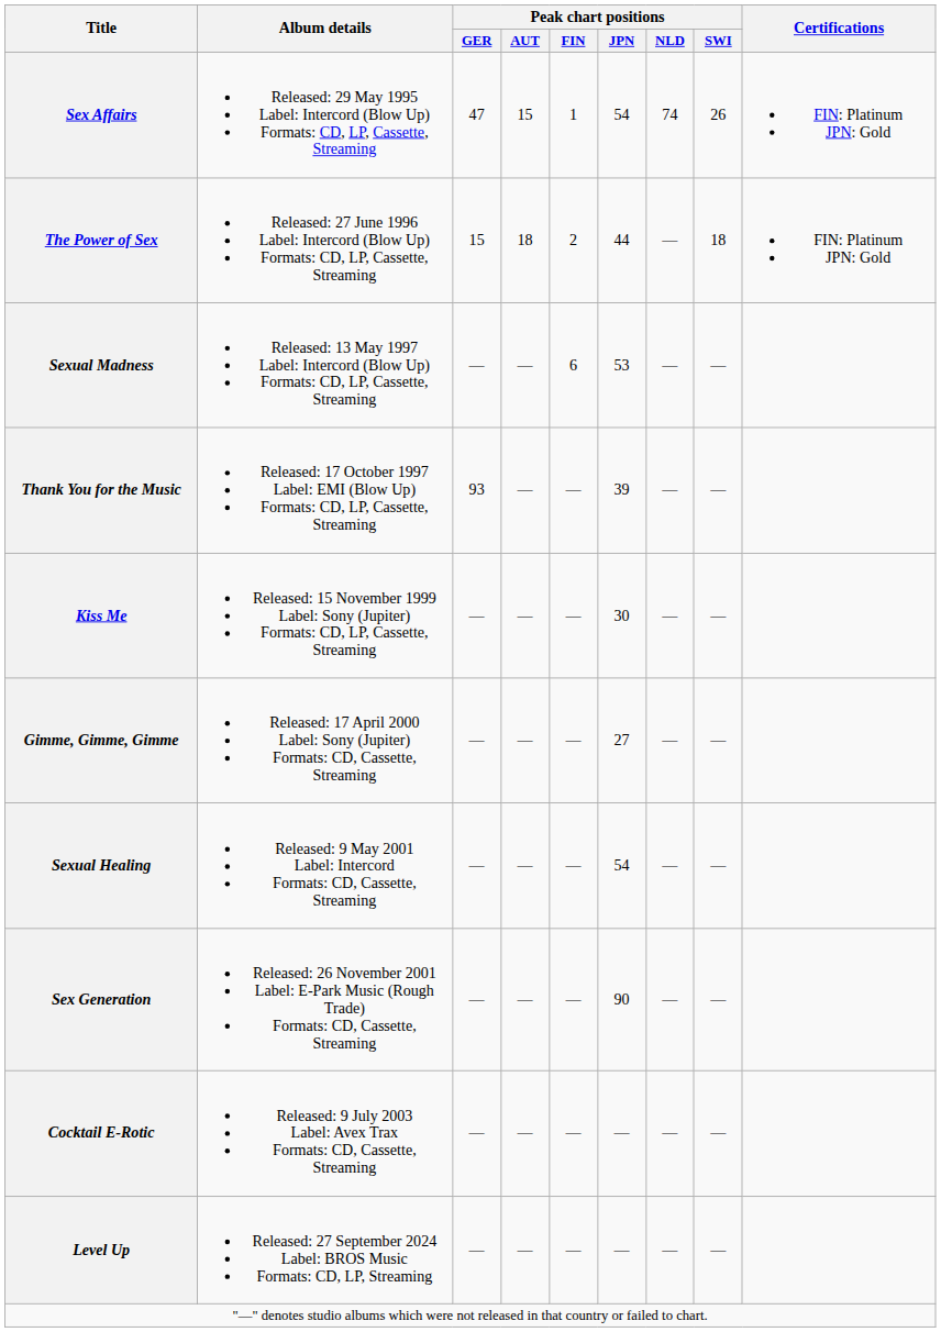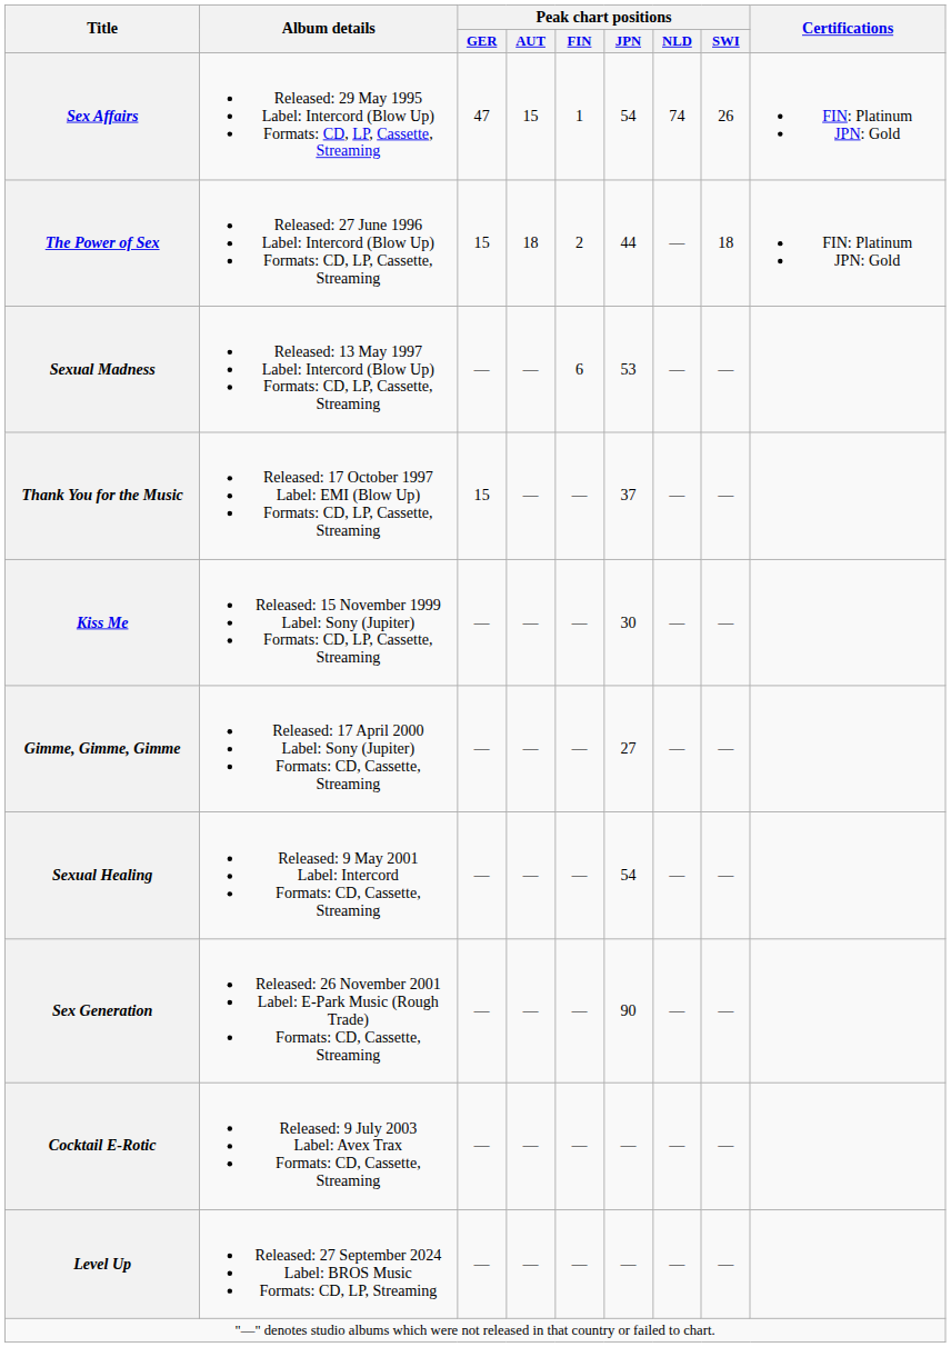 <table class="wikitable plainrowheaders" style="text-align:center;">
 <tr>
 <th scope="col" rowspan="2" style="width:12em;">Title</th>
 <th scope="col" rowspan="2" style="width:16em;">Album details</th>
 <th scope="col" colspan="6">Peak chart positions</th>
 <th scope="col" rowspan="2" style="width:12em;"><a href='#'>Certifications</a></th>
 </tr>
 <tr>
 <th scope="col" style="width:3em;font-size:90%;"><a href='#'>GER</a><br></th>
 <th scope="col" style="width:3em;font-size:90%;"><a href='#'>AUT</a><br></th>
 <th scope="col" style="width:3em;font-size:90%;"><a href='#'>FIN</a><br></th>
 <th scope="col" style="width:3em;font-size:90%;"><a href='#'>JPN</a><br></th>
 <th scope="col" style="width:3em;font-size:90%;"><a href='#'>NLD</a><br></th>
 <th scope="col" style="width:3em;font-size:90%;"><a href='#'>SWI</a><br></th>
 </tr>
 <tr>
 <th scope="row"><em><a href='#'>Sex Affairs</a></em></th>
 <td><br><ul><li>Released: 29 May 1995</li><li>Label: Intercord (Blow Up)</li><li>Formats: <a href='#'>CD</a>, <a href='#'>LP</a>, <a href='#'>Cassette</a>, <a href='#'>Streaming</a></li></ul></td>
 <td>47</td>
 <td>15</td>
 <td>1</td>
 <td>54</td>
 <td>74</td>
 <td>26</td>
 <td><br><ul><li><a href='#'>FIN</a>: Platinum</li><li><a href='#'>JPN</a>: Gold</li></ul></td>
 </tr>
 <tr>
 <th scope="row"><em><a href='#'>The Power of Sex</a></em></th>
 <td><br><ul><li>Released: 27 June 1996</li><li>Label: Intercord (Blow Up)</li><li>Formats: CD, LP, Cassette, Streaming</li></ul></td>
 <td>15</td>
 <td>18</td>
 <td>2</td>
 <td>44</td>
 <td>—</td>
 <td>18</td>
 <td><br><ul><li>FIN: Platinum</li><li>JPN: Gold</li></ul></td>
 </tr>
 <tr>
 <th scope="row"><em>Sexual Madness</em></th>
 <td><br><ul><li>Released: 13 May 1997</li><li>Label: Intercord (Blow Up)</li><li>Formats: CD, LP, Cassette, Streaming</li></ul></td>
 <td>—</td>
 <td>—</td>
 <td>6</td>
 <td>53</td>
 <td>—</td>
 <td>—</td>
 <td></td>
 </tr>
 <tr>
 <th scope="row"><em>Thank You for the Music</em></th>
 <td><br><ul><li>Released: 17 October 1997</li><li>Label: EMI (Blow Up)</li><li>Formats: CD, LP, Cassette, Streaming</li></ul></td>
-<td>93</td>
+<td>15</td>
 <td>—</td>
 <td>—</td>
-<td>39</td>
+<td>37</td>
 <td>—</td>
 <td>—</td>
 <td></td>
 </tr>
 <tr>
 <th scope="row"><em><a href='#'>Kiss Me</a></em></th>
 <td><br><ul><li>Released: 15 November 1999</li><li>Label: Sony (Jupiter)</li><li>Formats: CD, LP, Cassette, Streaming</li></ul></td>
 <td>—</td>
 <td>—</td>
 <td>—</td>
 <td>30</td>
 <td>—</td>
 <td>—</td>
 <td></td>
 </tr>
 <tr>
 <th scope="row"><em>Gimme, Gimme, Gimme</em></th>
 <td><br><ul><li>Released: 17 April 2000</li><li>Label: Sony (Jupiter)</li><li>Formats: CD, Cassette, Streaming</li></ul></td>
 <td>—</td>
 <td>—</td>
 <td>—</td>
 <td>27</td>
 <td>—</td>
 <td>—</td>
 <td></td>
 </tr>
 <tr>
 <th scope="row"><em>Sexual Healing</em></th>
 <td><br><ul><li>Released: 9 May 2001</li><li>Label: Intercord</li><li>Formats: CD, Cassette, Streaming</li></ul></td>
 <td>—</td>
 <td>—</td>
 <td>—</td>
 <td>54</td>
 <td>—</td>
 <td>—</td>
 <td></td>
 </tr>
 <tr>
 <th scope="row"><em>Sex Generation</em></th>
 <td><br><ul><li>Released: 26 November 2001</li><li>Label: E-Park Music (Rough Trade)</li><li>Formats: CD, Cassette, Streaming</li></ul></td>
 <td>—</td>
 <td>—</td>
 <td>—</td>
 <td>90</td>
 <td>—</td>
 <td>—</td>
 <td></td>
 </tr>
 <tr>
 <th scope="row"><em>Cocktail E-Rotic</em></th>
 <td><br><ul><li>Released: 9 July 2003</li><li>Label: Avex Trax</li><li>Formats: CD, Cassette, Streaming</li></ul></td>
 <td>—</td>
 <td>—</td>
 <td>—</td>
 <td>—</td>
 <td>—</td>
 <td>—</td>
 <td></td>
 </tr>
 <tr>
 <th scope="row"><em>Level Up</em></th>
 <td><br><ul><li>Released: 27 September 2024</li><li>Label: BROS Music</li><li>Formats: CD, LP, Streaming</li></ul></td>
 <td>—</td>
 <td>—</td>
 <td>—</td>
 <td>—</td>
 <td>—</td>
 <td>—</td>
 <td></td>
 </tr>
 <tr>
 <td colspan="14" style="text-align:center; font-size:90%;">"—" denotes studio albums which were not released in that country or failed to chart.</td>
 </tr>
 </table>
